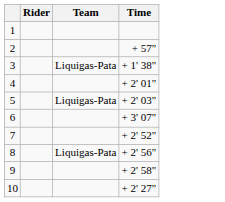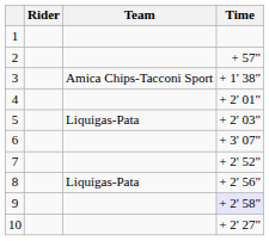 <table class="wikitable">
 <tr>
 <th></th>
 <th>Rider</th>
 <th>Team</th>
 <th>Time</th>
 </tr>
 <tr>
 <td style="text-align:center;">1</td>
 <td> </td>
 <td></td>
 <td align=right></td>
 </tr>
 <tr>
 <td style="text-align:center;">2</td>
 <td> </td>
 <td></td>
 <td align=right>+ 57"</td>
 </tr>
 <tr>
 <td style="text-align:center;">3</td>
 <td></td>
-<td>Liquigas-Pata</td>
+<td>Amica Chips-Tacconi Sport</td>
 <td align=right>+ 1' 38"</td>
 </tr>
 <tr>
 <td style="text-align:center;">4</td>
 <td></td>
 <td></td>
 <td align=right>+ 2' 01"</td>
 </tr>
 <tr>
 <td style="text-align:center;">5</td>
 <td></td>
 <td>Liquigas-Pata</td>
 <td align=right>+ 2' 03"</td>
 </tr>
 <tr>
 <td style="text-align:center;">6</td>
 <td></td>
 <td></td>
 <td align=right>+ 3' 07"</td>
 </tr>
 <tr>
 <td style="text-align:center;">7</td>
 <td></td>
 <td></td>
 <td align=right>+ 2' 52"</td>
 </tr>
 <tr>
 <td style="text-align:center;">8</td>
 <td></td>
 <td>Liquigas-Pata</td>
 <td align=right>+ 2' 56"</td>
 </tr>
 <tr>
 <td style="text-align:center;">9</td>
 <td></td>
 <td></td>
-<td align=right>+ 2' 58"</td>
+<td align=right style="background: lavender;">+ 2' 58"</td>
 </tr>
 <tr>
 <td style="text-align:center;">10</td>
 <td></td>
 <td></td>
 <td align=right>+ 2' 27"</td>
 </tr>
 </table>
